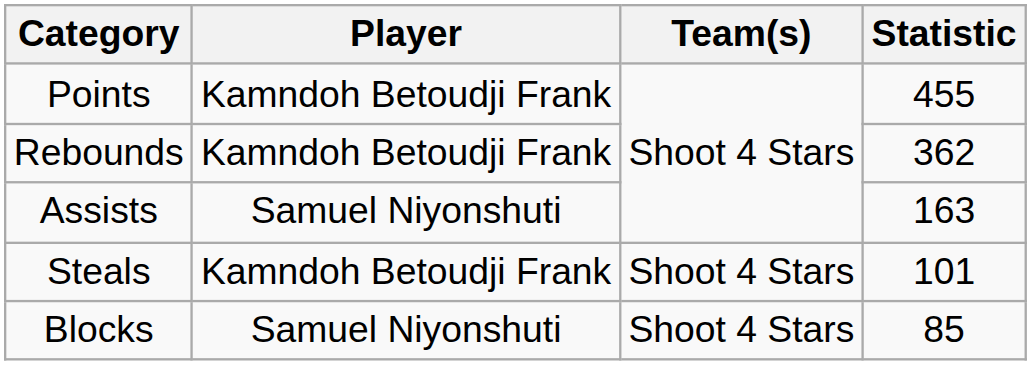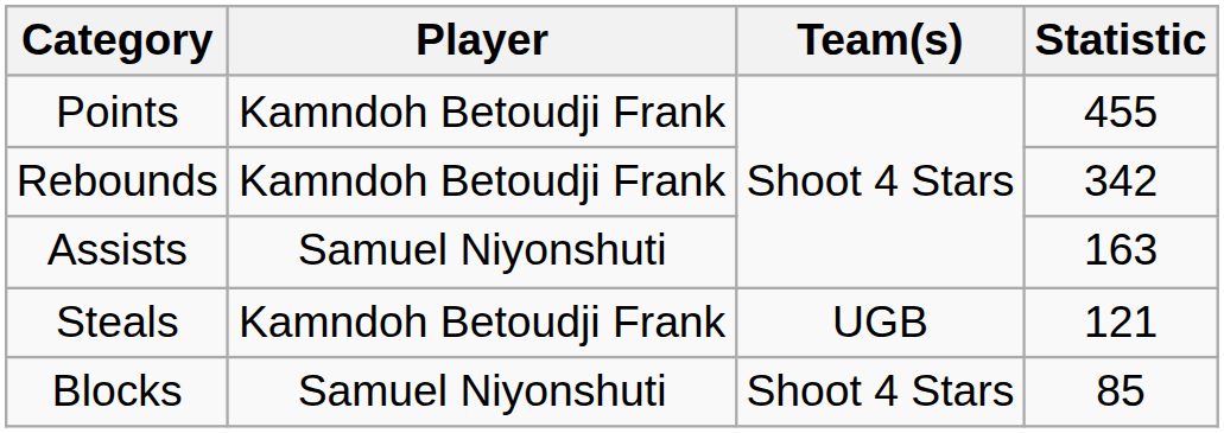 <table class="wikitable" style="text-align:center;">
 <tr>
 <th>Category</th>
 <th>Player</th>
 <th>Team(s)</th>
 <th>Statistic</th>
 </tr>
 <tr>
 <td>Points</td>
 <td>Kamndoh Betoudji Frank</td>
 <td rowspan="3">Shoot 4 Stars</td>
 <td>455</td>
 </tr>
 <tr>
 <td>Rebounds</td>
 <td>Kamndoh Betoudji Frank</td>
-<td>362</td>
+<td>342</td>
 </tr>
 <tr>
 <td>Assists</td>
 <td>Samuel Niyonshuti</td>
 <td>163</td>
 </tr>
 <tr>
 <td>Steals</td>
 <td>Kamndoh Betoudji Frank</td>
-<td>Shoot 4 Stars</td>
-<td>101</td>
+<td>UGB</td>
+<td>121</td>
 </tr>
 <tr>
 <td>Blocks</td>
 <td>Samuel Niyonshuti</td>
 <td>Shoot 4 Stars</td>
 <td>85</td>
 </tr>
 </table>
